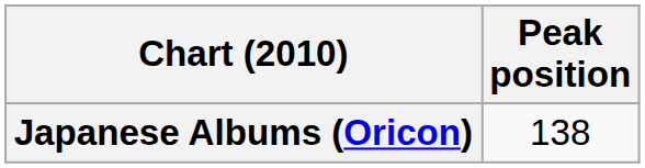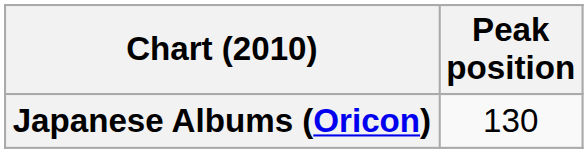 <table class="wikitable plainrowheaders" style="text-align:center">
 <tr>
 <th scope="col">Chart (2010)</th>
 <th scope="col">Peak<br> position</th>
 </tr>
 <tr>
 <th scope="row">Japanese Albums (<a href='#'>Oricon</a>)</th>
-<td>138</td>
+<td>130</td>
 </tr>
 </table>
